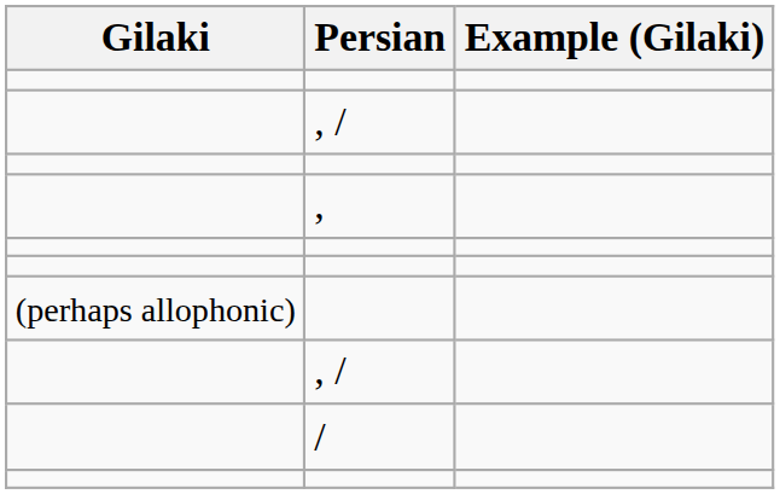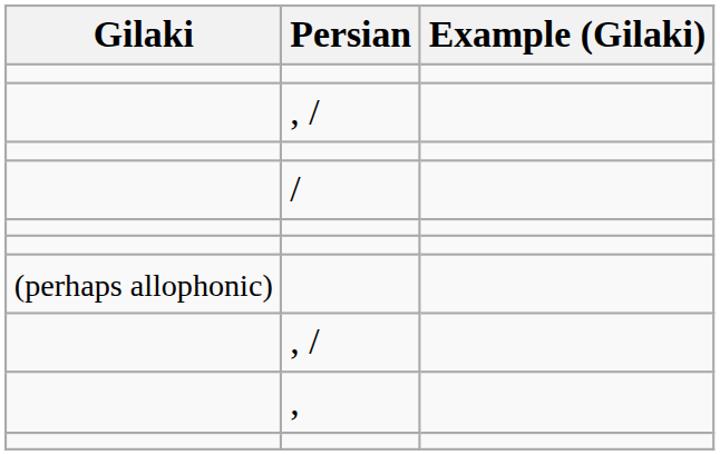 <table class="wikitable">
 <tr>
 <th>Gilaki</th>
 <th>Persian</th>
 <th>Example (Gilaki)</th>
 </tr>
 <tr>
 <td></td>
 <td></td>
 <td></td>
 </tr>
 <tr>
 <td></td>
 <td>, /</td>
 <td></td>
 </tr>
 <tr>
 <td></td>
 <td></td>
 <td></td>
 </tr>
 <tr>
 <td></td>
-<td>, </td>
+<td>/</td>
 <td></td>
 </tr>
 <tr>
 <td></td>
 <td></td>
 <td></td>
 </tr>
 <tr>
 <td></td>
 <td></td>
 <td></td>
 </tr>
 <tr>
 <td> <small>(perhaps allophonic)</small></td>
 <td></td>
 <td></td>
 </tr>
 <tr>
 <td></td>
 <td>, /</td>
 <td></td>
 </tr>
 <tr>
 <td></td>
-<td>/</td>
+<td>, </td>
 <td></td>
 </tr>
 <tr>
 <td></td>
 <td></td>
 <td></td>
 </tr>
 </table>
